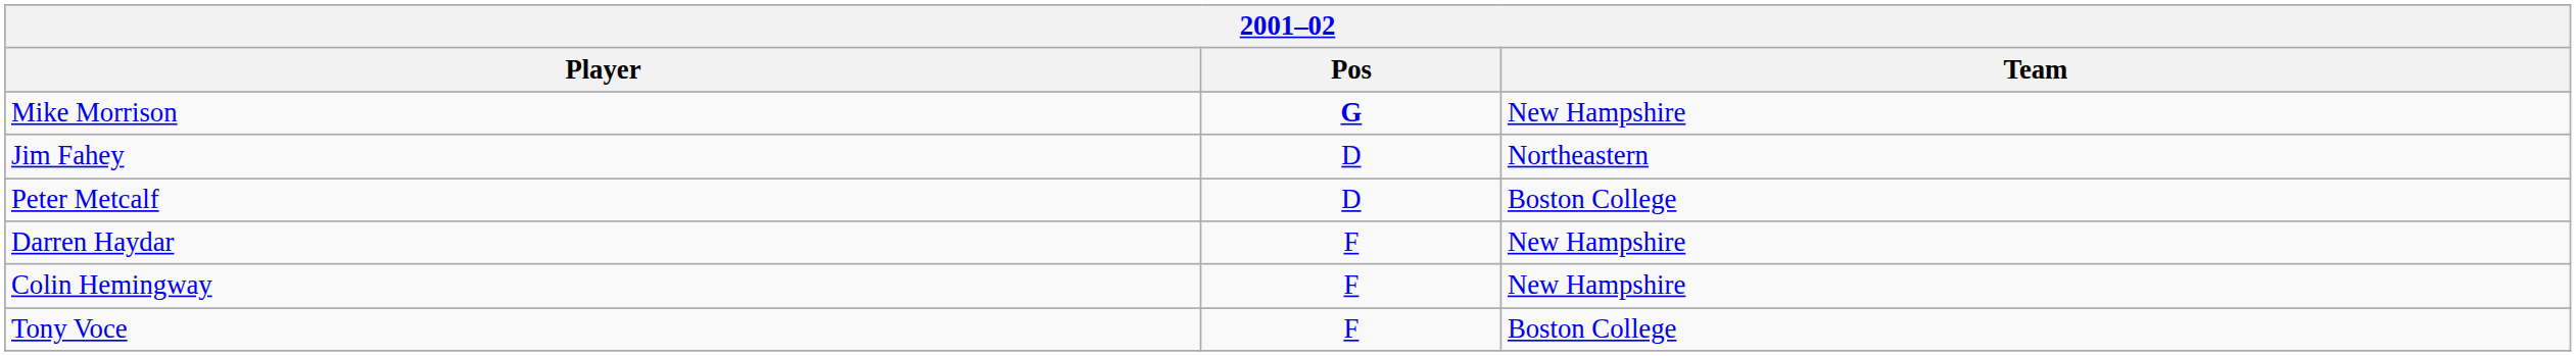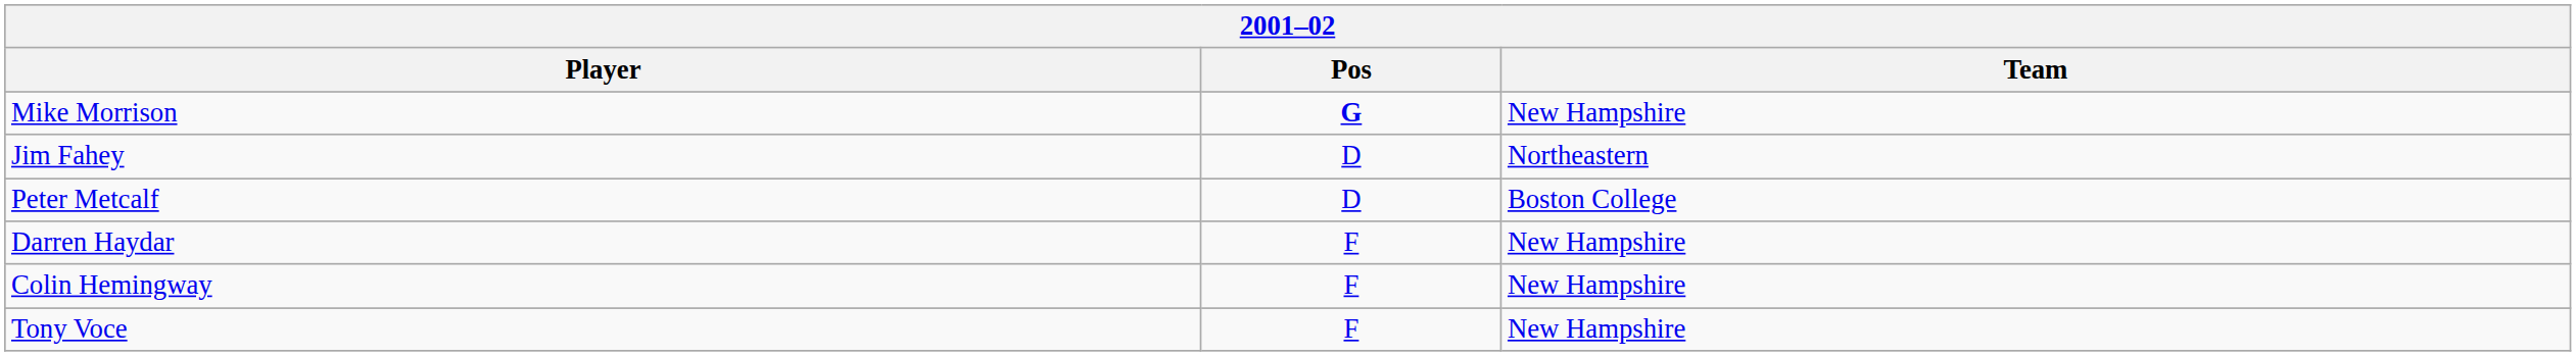 <table class="wikitable" width=95%>
 <tr>
 <th colspan=3><a href='#'>2001–02</a></th>
 </tr>
 <tr>
 <th>Player</th>
 <th>Pos</th>
 <th>Team</th>
 </tr>
 <tr>
 <td><a href='#'>Mike Morrison</a></td>
 <td align=center><strong><a href='#'>G</a></strong></td>
 <td><a href='#'>New Hampshire</a></td>
 </tr>
 <tr>
 <td><a href='#'>Jim Fahey</a></td>
 <td align=center><a href='#'>D</a></td>
 <td><a href='#'>Northeastern</a></td>
 </tr>
 <tr>
 <td><a href='#'>Peter Metcalf</a></td>
 <td align=center><a href='#'>D</a></td>
 <td><a href='#'>Boston College</a></td>
 </tr>
 <tr>
 <td><a href='#'>Darren Haydar</a></td>
 <td align=center><a href='#'>F</a></td>
 <td><a href='#'>New Hampshire</a></td>
 </tr>
 <tr>
 <td><a href='#'>Colin Hemingway</a></td>
 <td align=center><a href='#'>F</a></td>
 <td><a href='#'>New Hampshire</a></td>
 </tr>
 <tr>
 <td><a href='#'>Tony Voce</a></td>
 <td align=center><a href='#'>F</a></td>
-<td><a href='#'>Boston College</a></td>
+<td><a href='#'>New Hampshire</a></td>
 </tr>
 </table>
